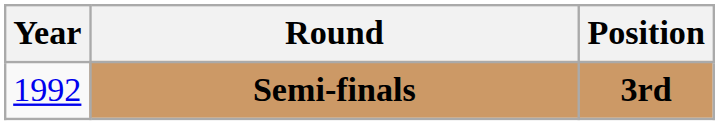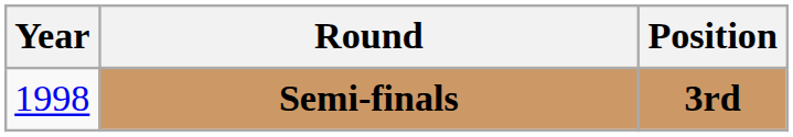 <table class="wikitable" style="text-align: center; font-size:90%">
 <tr>
 <th>Year</th>
 <th style="width:200px">Round</th>
 <th>Position</th>
 </tr>
 <tr>
-<td><a href='#'>1992</a></td>
+<td><a href='#'>1998</a></td>
 <td bgcolor="cc9966"><strong>Semi-finals</strong></td>
 <td bgcolor="cc9966"><strong>3rd</strong></td>
 </tr>
 </table>
